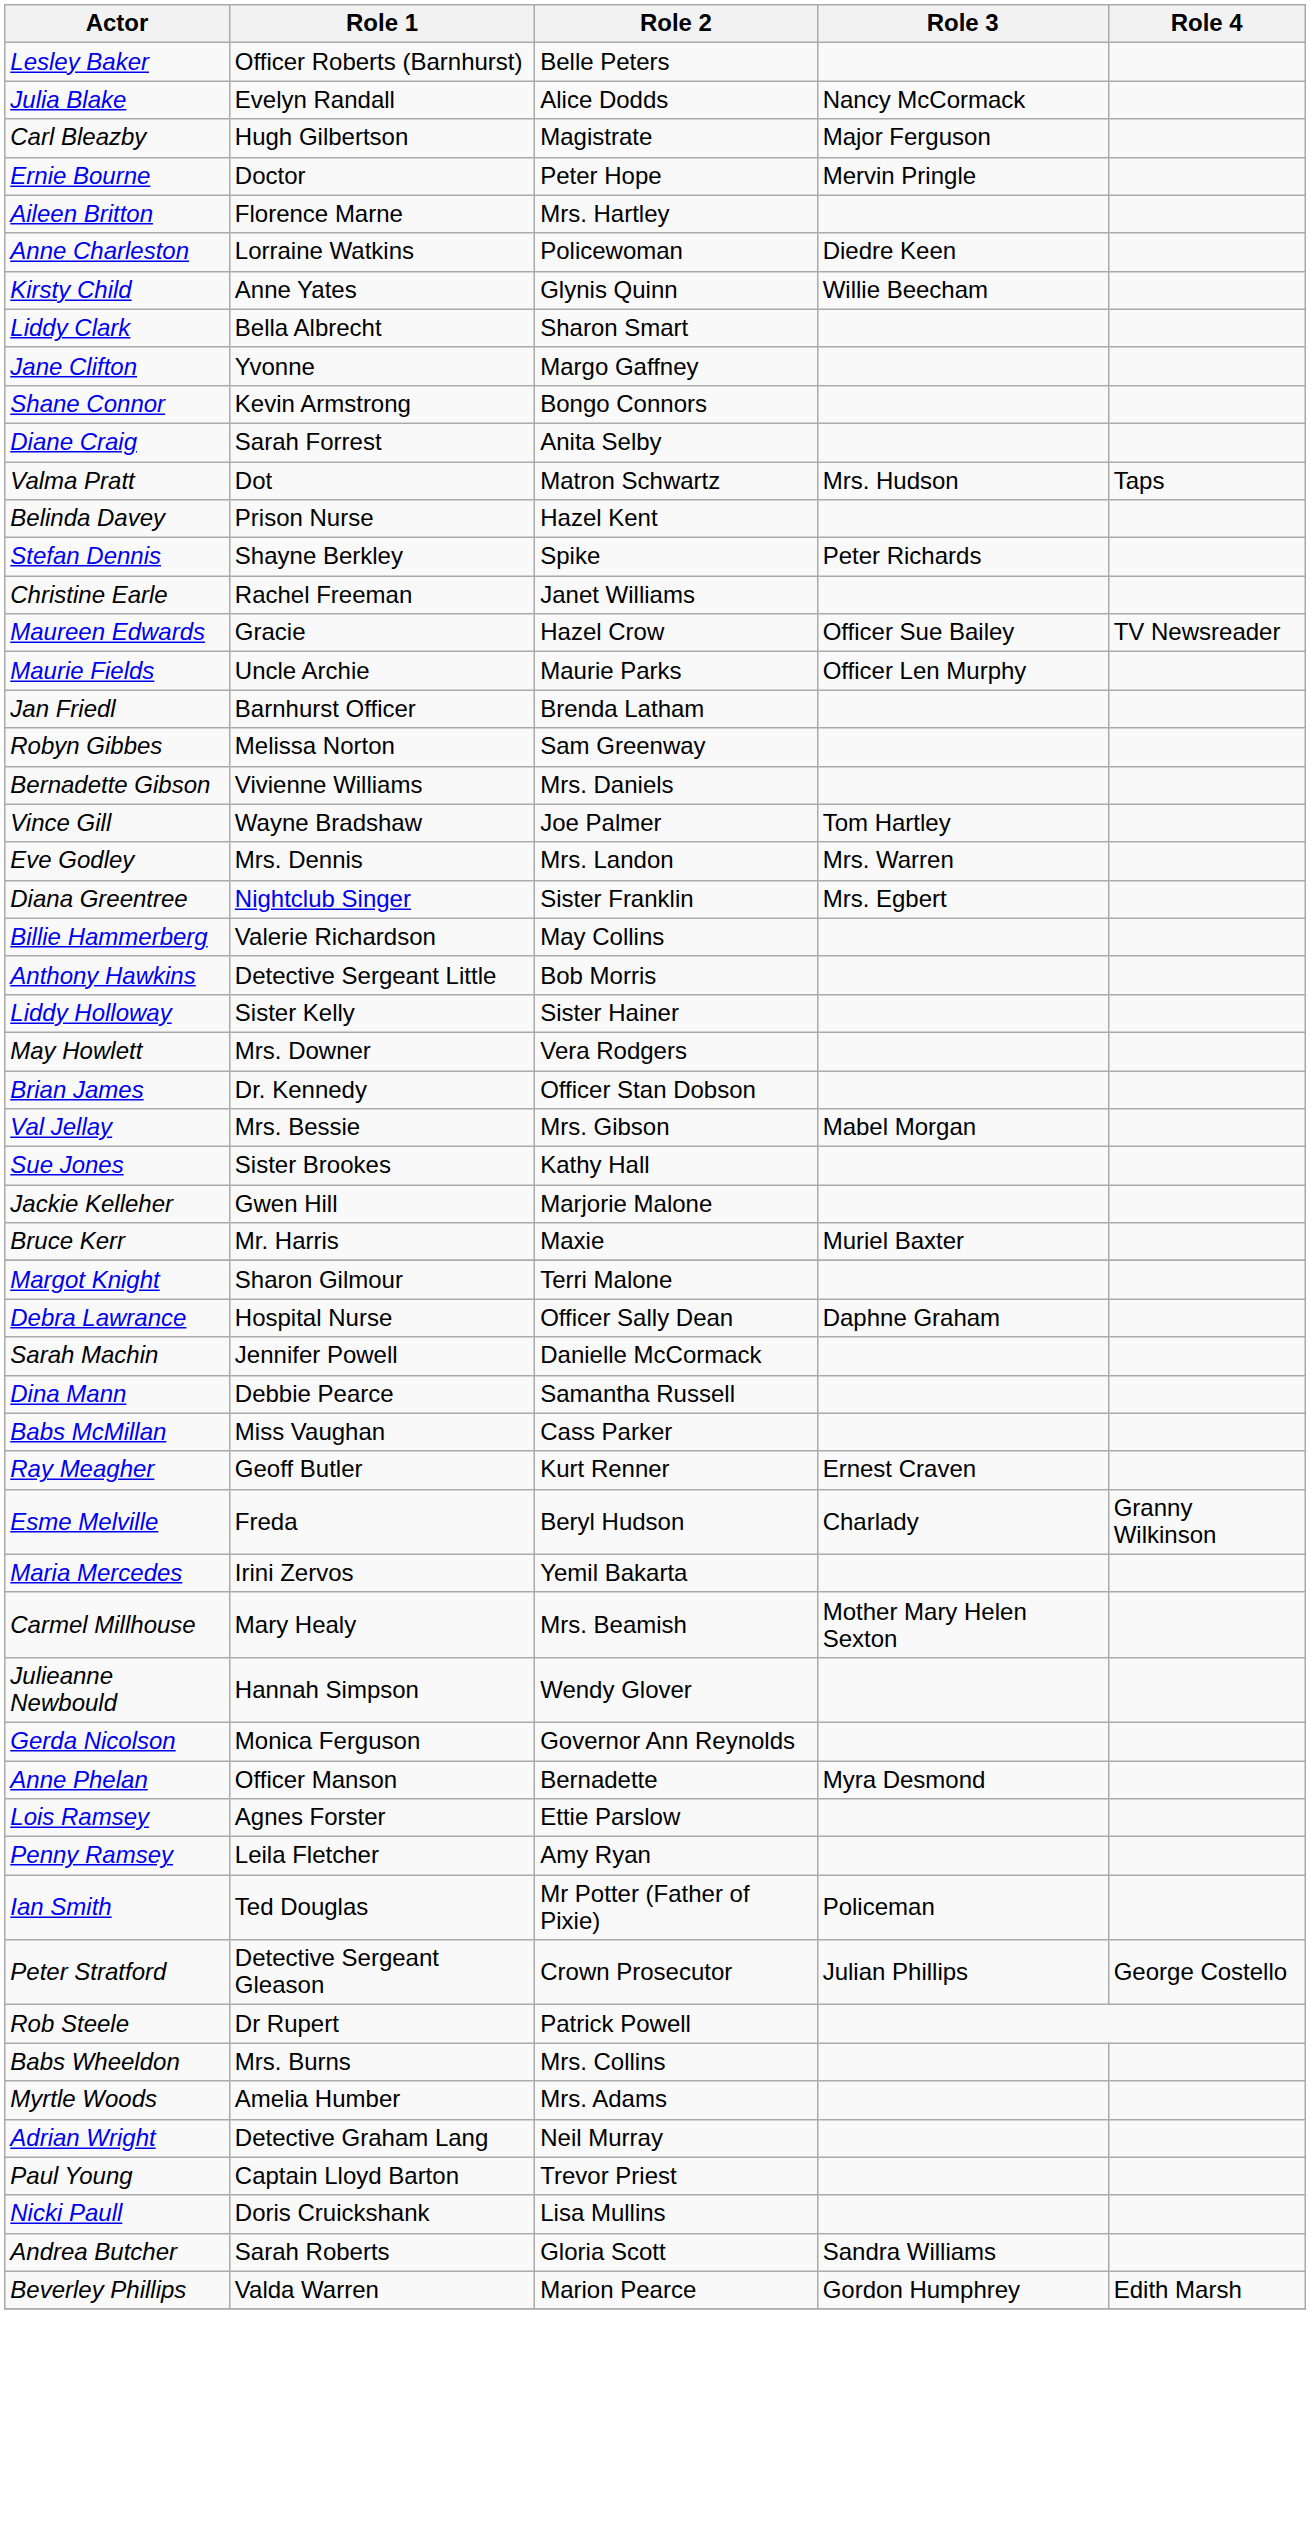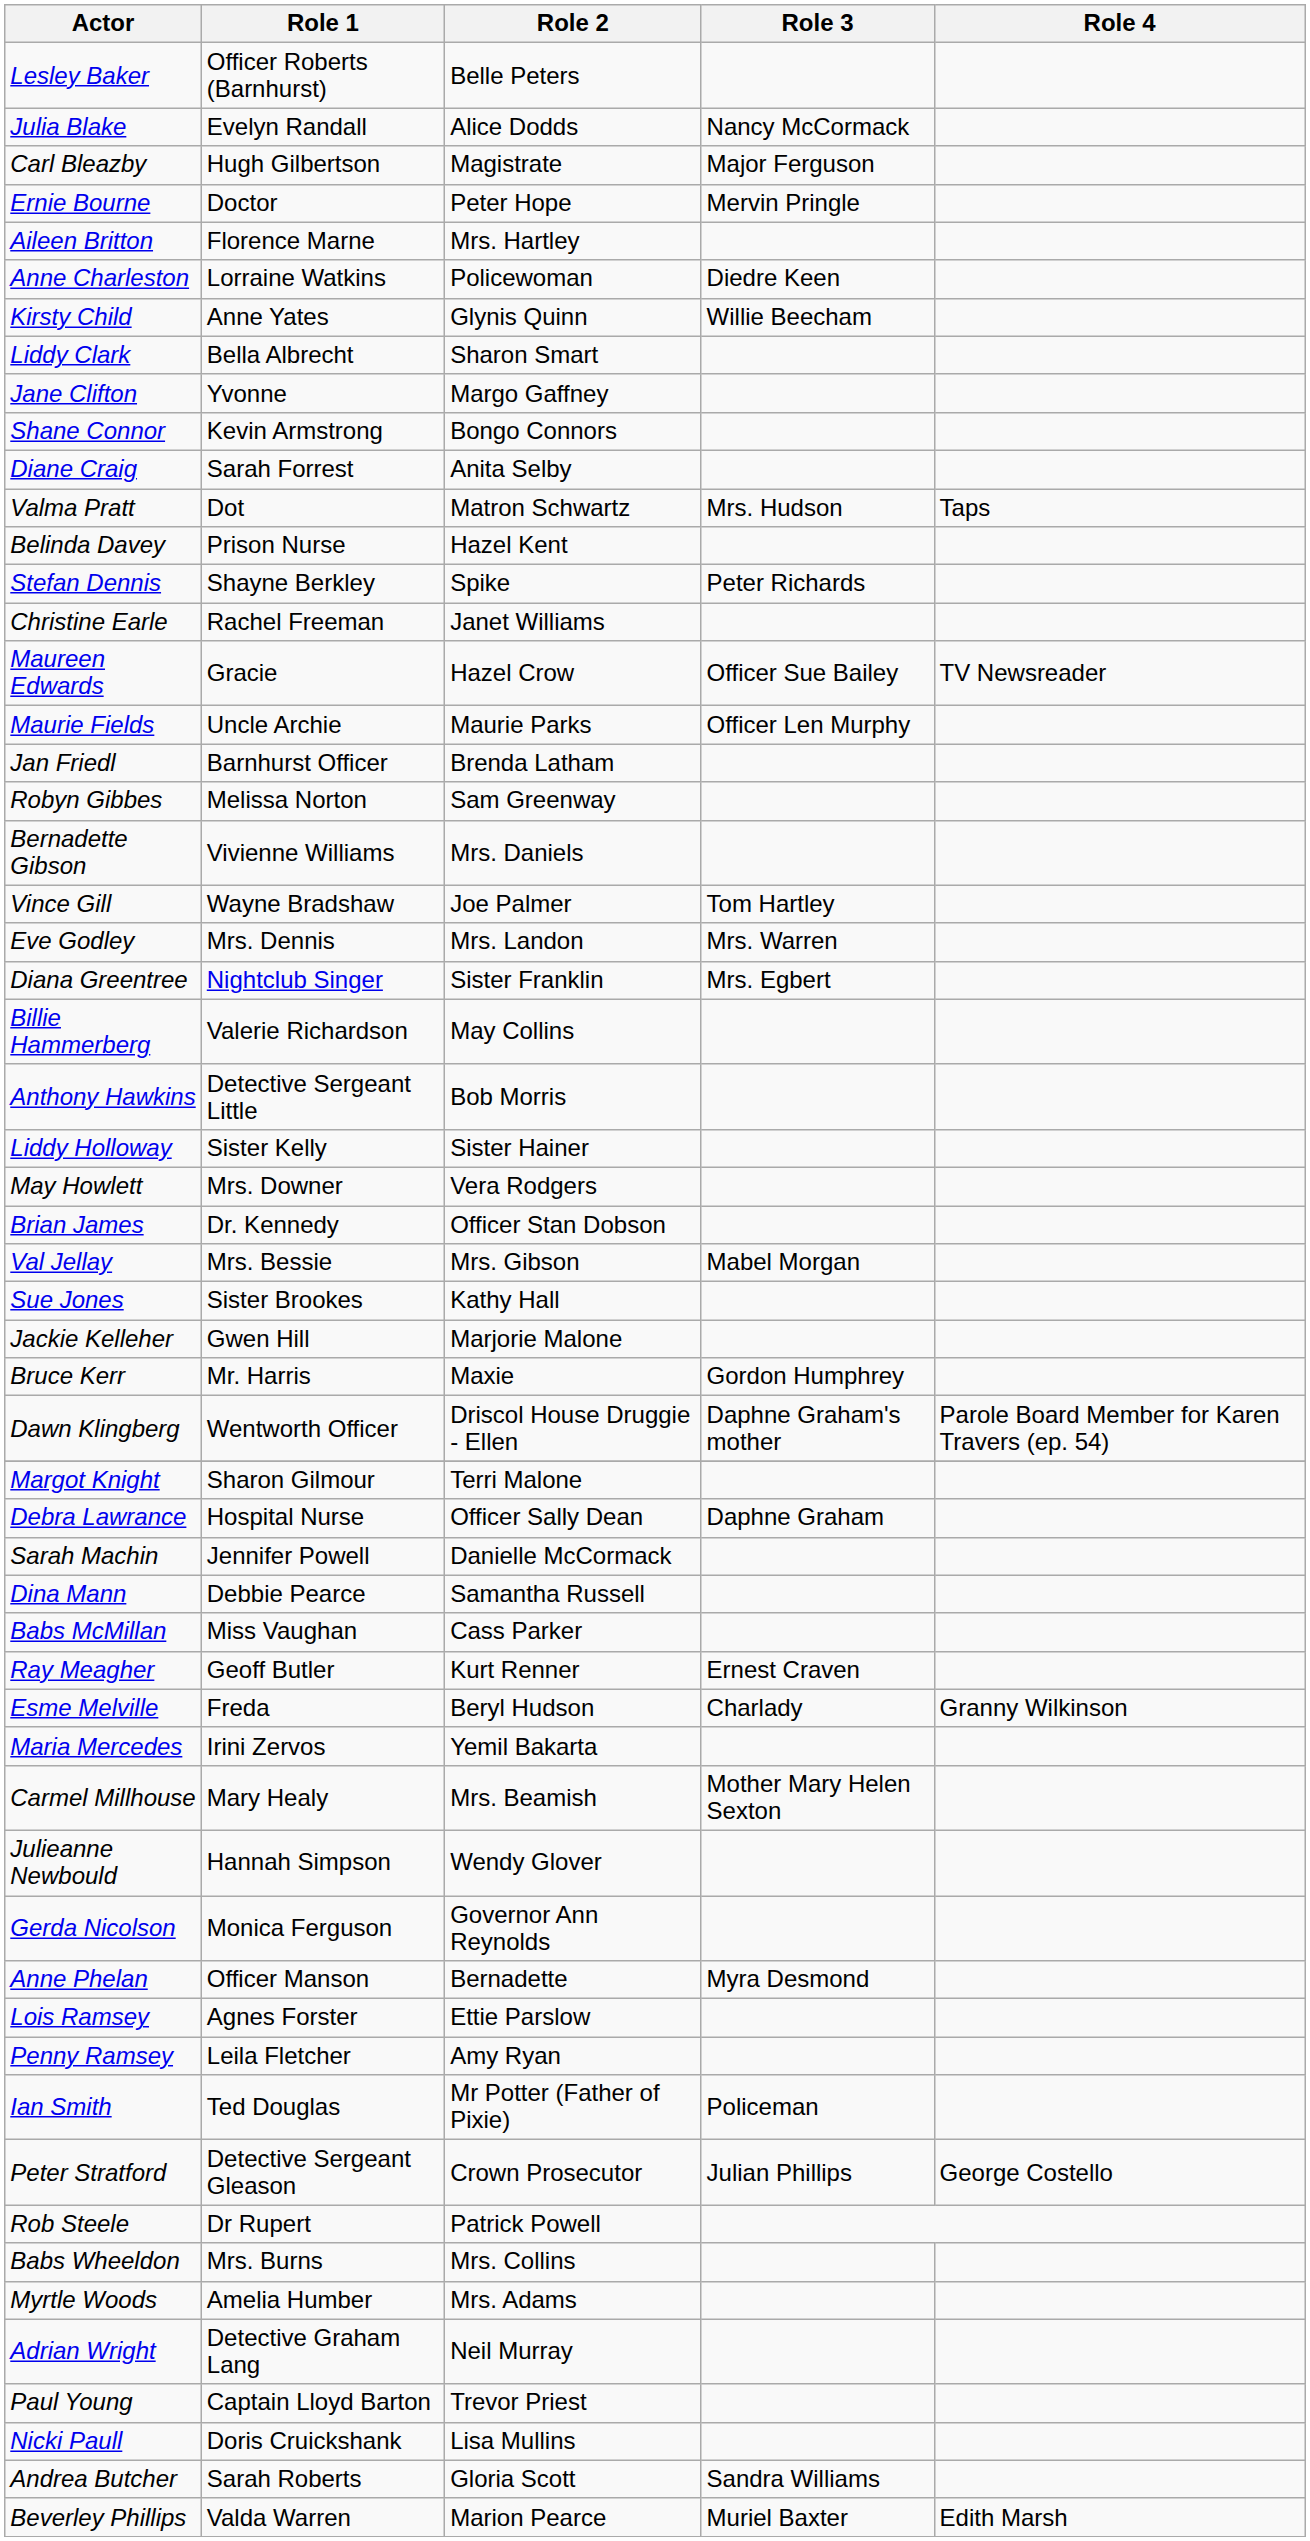 <table class="wikitable">
 <tr>
 <th>Actor</th>
 <th>Role 1</th>
 <th>Role 2</th>
 <th>Role 3</th>
 <th>Role 4</th>
 </tr>
 <tr>
 <td><em><a href='#'>Lesley Baker</a></em></td>
 <td>Officer Roberts (Barnhurst)</td>
 <td>Belle Peters</td>
 <td></td>
 <td></td>
 </tr>
 <tr>
 <td><em><a href='#'>Julia Blake</a></em></td>
 <td>Evelyn Randall</td>
 <td>Alice Dodds</td>
 <td>Nancy McCormack</td>
 <td></td>
 </tr>
 <tr>
 <td><em>Carl Bleazby</em></td>
 <td>Hugh Gilbertson</td>
 <td>Magistrate</td>
 <td>Major Ferguson</td>
 <td></td>
 </tr>
 <tr>
 <td><em><a href='#'>Ernie Bourne</a></em></td>
 <td>Doctor</td>
 <td>Peter Hope</td>
 <td>Mervin Pringle</td>
 <td></td>
 </tr>
 <tr>
 <td><em><a href='#'>Aileen Britton</a></em></td>
 <td>Florence Marne</td>
 <td>Mrs. Hartley</td>
 <td></td>
 <td></td>
 </tr>
 <tr>
 <td><em><a href='#'>Anne Charleston</a></em></td>
 <td>Lorraine Watkins</td>
 <td>Policewoman</td>
 <td>Diedre Keen</td>
 <td></td>
 </tr>
 <tr>
 <td><em><a href='#'>Kirsty Child</a></em></td>
 <td>Anne Yates</td>
 <td>Glynis Quinn</td>
 <td>Willie Beecham</td>
 <td></td>
 </tr>
 <tr>
 <td><em><a href='#'>Liddy Clark</a></em></td>
 <td>Bella Albrecht</td>
 <td>Sharon Smart</td>
 <td></td>
 <td></td>
 </tr>
 <tr>
 <td><em><a href='#'>Jane Clifton</a></em></td>
 <td>Yvonne</td>
 <td>Margo Gaffney</td>
 <td></td>
 <td></td>
 </tr>
 <tr>
 <td><em><a href='#'>Shane Connor</a></em></td>
 <td>Kevin Armstrong</td>
 <td>Bongo Connors</td>
 <td></td>
 <td></td>
 </tr>
 <tr>
 <td><em><a href='#'>Diane Craig</a></em></td>
 <td>Sarah Forrest</td>
 <td>Anita Selby</td>
 <td></td>
 <td></td>
 </tr>
 <tr>
 <td><em>Valma Pratt</em></td>
 <td>Dot</td>
 <td>Matron Schwartz</td>
 <td>Mrs. Hudson</td>
 <td>Taps</td>
 </tr>
 <tr>
 <td><em>Belinda Davey</em></td>
 <td>Prison Nurse</td>
 <td>Hazel Kent</td>
 <td></td>
 <td></td>
 </tr>
 <tr>
 <td><em><a href='#'>Stefan Dennis</a></em></td>
 <td>Shayne Berkley</td>
 <td>Spike</td>
 <td>Peter Richards</td>
 <td></td>
 </tr>
 <tr>
 <td><em>Christine Earle</em></td>
 <td>Rachel Freeman</td>
 <td>Janet Williams</td>
 <td></td>
 <td></td>
 </tr>
 <tr>
 <td><em><a href='#'>Maureen Edwards</a></em></td>
 <td>Gracie</td>
 <td>Hazel Crow</td>
 <td>Officer Sue Bailey</td>
 <td>TV Newsreader</td>
 </tr>
 <tr>
 <td><em><a href='#'>Maurie Fields</a></em></td>
 <td>Uncle Archie</td>
 <td>Maurie Parks</td>
 <td>Officer Len Murphy</td>
 <td></td>
 </tr>
 <tr>
 <td><em>Jan Friedl</em></td>
 <td>Barnhurst Officer</td>
 <td>Brenda Latham</td>
 <td></td>
 <td></td>
 </tr>
 <tr>
 <td><em>Robyn Gibbes</em></td>
 <td>Melissa Norton</td>
 <td>Sam Greenway</td>
 <td></td>
 <td></td>
 </tr>
 <tr>
 <td><em>Bernadette Gibson</em></td>
 <td>Vivienne Williams</td>
 <td>Mrs. Daniels</td>
 <td></td>
 <td></td>
 </tr>
 <tr>
 <td><em>Vince Gill</em></td>
 <td>Wayne Bradshaw</td>
 <td>Joe Palmer</td>
 <td>Tom Hartley</td>
 <td></td>
 </tr>
 <tr>
 <td><em>Eve Godley</em></td>
 <td>Mrs. Dennis</td>
 <td>Mrs. Landon</td>
 <td>Mrs. Warren</td>
 <td></td>
 </tr>
 <tr>
 <td><em>Diana Greentree</em></td>
 <td><a href='#'>Nightclub Singer</a></td>
 <td>Sister Franklin</td>
 <td>Mrs. Egbert</td>
 <td></td>
 </tr>
 <tr>
 <td><em><a href='#'>Billie Hammerberg</a></em></td>
 <td>Valerie Richardson</td>
 <td>May Collins</td>
 <td></td>
 <td></td>
 </tr>
 <tr>
 <td><em><a href='#'>Anthony Hawkins</a></em></td>
 <td>Detective Sergeant Little</td>
 <td>Bob Morris</td>
 <td></td>
 <td></td>
 </tr>
 <tr>
 <td><em><a href='#'>Liddy Holloway</a></em></td>
 <td>Sister Kelly</td>
 <td>Sister Hainer</td>
 <td></td>
 <td></td>
 </tr>
 <tr>
 <td><em>May Howlett</em></td>
 <td>Mrs. Downer</td>
 <td>Vera Rodgers</td>
 <td></td>
 <td></td>
 </tr>
 <tr>
 <td><em><a href='#'>Brian James</a></em></td>
 <td>Dr. Kennedy</td>
 <td>Officer Stan Dobson</td>
 <td></td>
 <td></td>
 </tr>
 <tr>
 <td><em><a href='#'>Val Jellay</a></em></td>
 <td>Mrs. Bessie</td>
 <td>Mrs. Gibson</td>
 <td>Mabel Morgan</td>
 <td></td>
 </tr>
 <tr>
 <td><em><a href='#'>Sue Jones</a></em></td>
 <td>Sister Brookes</td>
 <td>Kathy Hall</td>
 <td></td>
 <td></td>
 </tr>
 <tr>
 <td><em>Jackie Kelleher</em></td>
 <td>Gwen Hill</td>
 <td>Marjorie Malone</td>
 <td></td>
 <td></td>
 </tr>
 <tr>
 <td><em>Bruce Kerr</em></td>
 <td>Mr. Harris</td>
 <td>Maxie</td>
-<td>Muriel Baxter</td>
+<td>Gordon Humphrey</td>
 <td></td>
+</tr>
+<tr>
+<td><em>Dawn Klingberg</em></td>
+<td>Wentworth Officer</td>
+<td>Driscol House Druggie - Ellen</td>
+<td>Daphne Graham's mother</td>
+<td>Parole Board Member for Karen Travers (ep. 54)</td>
 </tr>
 <tr>
 </tr>
 <tr>
 <td><em><a href='#'>Margot Knight</a></em></td>
 <td>Sharon Gilmour</td>
 <td>Terri Malone</td>
 <td></td>
 <td></td>
 </tr>
 <tr>
 <td><em><a href='#'>Debra Lawrance</a></em></td>
 <td>Hospital Nurse</td>
 <td>Officer Sally Dean</td>
 <td>Daphne Graham</td>
 <td></td>
 </tr>
 <tr>
 <td><em>Sarah Machin</em></td>
 <td>Jennifer Powell</td>
 <td>Danielle McCormack</td>
 <td></td>
 <td></td>
 </tr>
 <tr>
 <td><em><a href='#'>Dina Mann</a></em></td>
 <td>Debbie Pearce</td>
 <td>Samantha Russell</td>
 <td></td>
 <td></td>
 </tr>
 <tr>
 <td><em><a href='#'>Babs McMillan</a></em></td>
 <td>Miss Vaughan</td>
 <td>Cass Parker</td>
 <td></td>
 <td></td>
 </tr>
 <tr>
 <td><em><a href='#'>Ray Meagher</a></em></td>
 <td>Geoff Butler</td>
 <td>Kurt Renner</td>
 <td>Ernest Craven</td>
 <td></td>
 </tr>
 <tr>
 <td><em><a href='#'>Esme Melville</a></em></td>
 <td>Freda</td>
 <td>Beryl Hudson</td>
 <td>Charlady</td>
 <td>Granny Wilkinson</td>
 </tr>
 <tr>
 <td><em><a href='#'>Maria Mercedes</a></em></td>
 <td>Irini Zervos</td>
 <td>Yemil Bakarta</td>
 <td></td>
 <td></td>
 </tr>
 <tr>
 <td><em>Carmel Millhouse</em></td>
 <td>Mary Healy</td>
 <td>Mrs. Beamish</td>
 <td>Mother Mary Helen Sexton</td>
 <td></td>
 </tr>
 <tr>
 <td><em>Julieanne Newbould</em></td>
 <td>Hannah Simpson</td>
 <td>Wendy Glover</td>
 <td></td>
 <td></td>
 </tr>
 <tr>
 <td><em><a href='#'>Gerda Nicolson</a></em></td>
 <td>Monica Ferguson</td>
 <td>Governor Ann Reynolds</td>
 <td></td>
 <td></td>
 </tr>
 <tr>
 <td><em><a href='#'>Anne Phelan</a></em></td>
 <td>Officer Manson</td>
 <td>Bernadette</td>
 <td>Myra Desmond</td>
 <td></td>
 </tr>
 <tr>
 <td><em><a href='#'>Lois Ramsey</a></em></td>
 <td>Agnes Forster</td>
 <td>Ettie Parslow</td>
 <td></td>
 <td></td>
 </tr>
 <tr>
 <td><em><a href='#'>Penny Ramsey</a></em></td>
 <td>Leila Fletcher</td>
 <td>Amy Ryan</td>
 <td></td>
 <td></td>
 </tr>
 <tr>
 <td><em><a href='#'>Ian Smith</a></em></td>
 <td>Ted Douglas</td>
 <td>Mr Potter (Father of Pixie)</td>
 <td>Policeman</td>
 <td></td>
 </tr>
 <tr>
 <td><em>Peter Stratford</em></td>
 <td>Detective Sergeant Gleason</td>
 <td>Crown Prosecutor</td>
 <td>Julian Phillips</td>
 <td>George Costello</td>
 </tr>
 <tr>
 <td><em>Rob Steele</em></td>
 <td>Dr Rupert</td>
 <td>Patrick Powell</td>
 </tr>
 <tr>
 <td><em>Babs Wheeldon</em></td>
 <td>Mrs. Burns</td>
 <td>Mrs. Collins</td>
 <td></td>
 <td></td>
 </tr>
 <tr>
 <td><em>Myrtle Woods</em></td>
 <td>Amelia Humber</td>
 <td>Mrs. Adams</td>
 <td></td>
 <td></td>
 </tr>
 <tr>
 <td><em><a href='#'>Adrian Wright</a></em></td>
 <td>Detective Graham Lang</td>
 <td>Neil Murray</td>
 <td></td>
 <td></td>
 </tr>
 <tr>
 <td><em>Paul Young</em></td>
 <td>Captain Lloyd Barton</td>
 <td>Trevor Priest</td>
 <td></td>
 <td></td>
 </tr>
 <tr>
 <td><em><a href='#'>Nicki Paull</a></em></td>
 <td>Doris Cruickshank</td>
 <td>Lisa Mullins</td>
 <td></td>
 <td></td>
 </tr>
 <tr>
 <td><em>Andrea Butcher</em></td>
 <td>Sarah Roberts</td>
 <td>Gloria Scott</td>
 <td>Sandra Williams</td>
 </tr>
 <tr>
 <td><em>Beverley Phillips</em></td>
 <td>Valda Warren</td>
 <td>Marion Pearce</td>
-<td>Gordon Humphrey</td>
+<td>Muriel Baxter</td>
 <td>Edith Marsh</td>
 </tr>
 <tr>
 </tr>
 </table>
